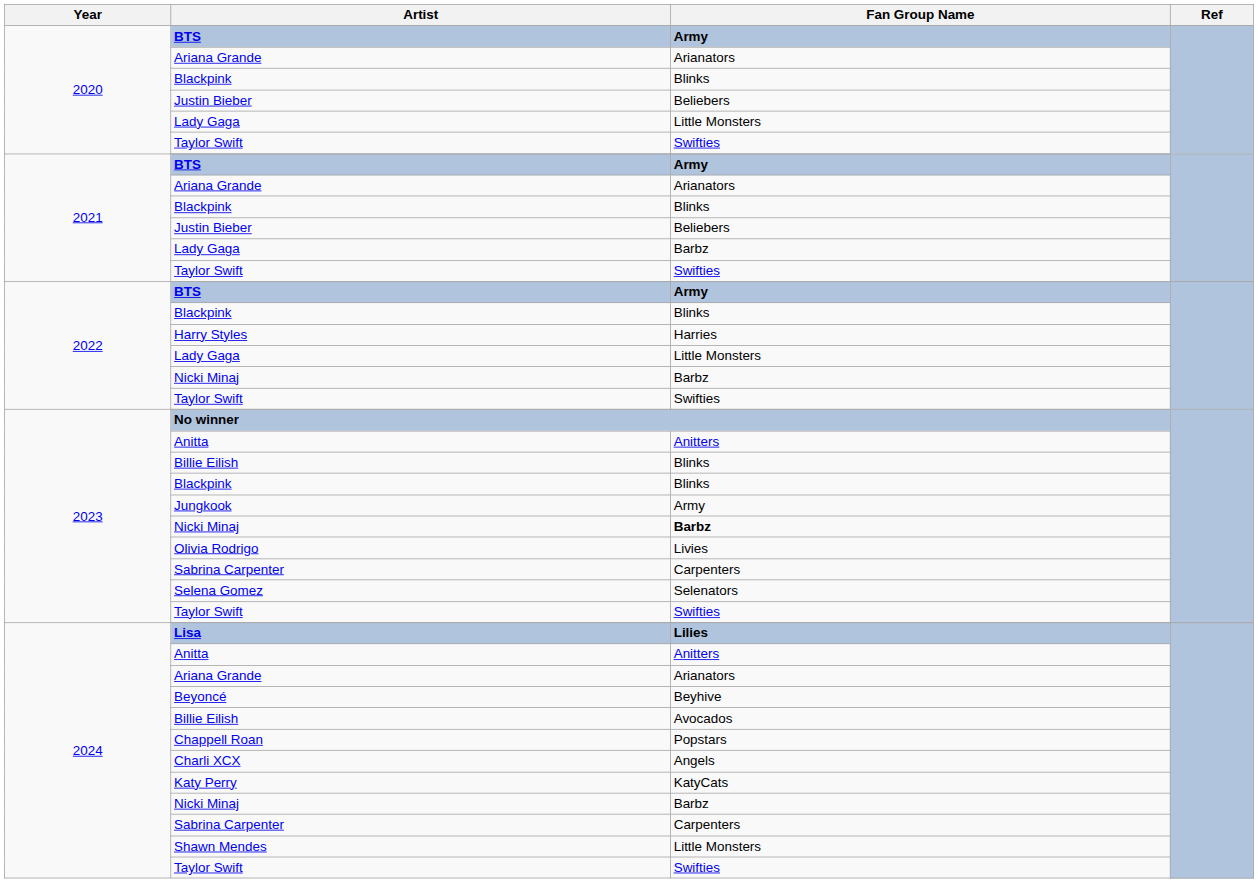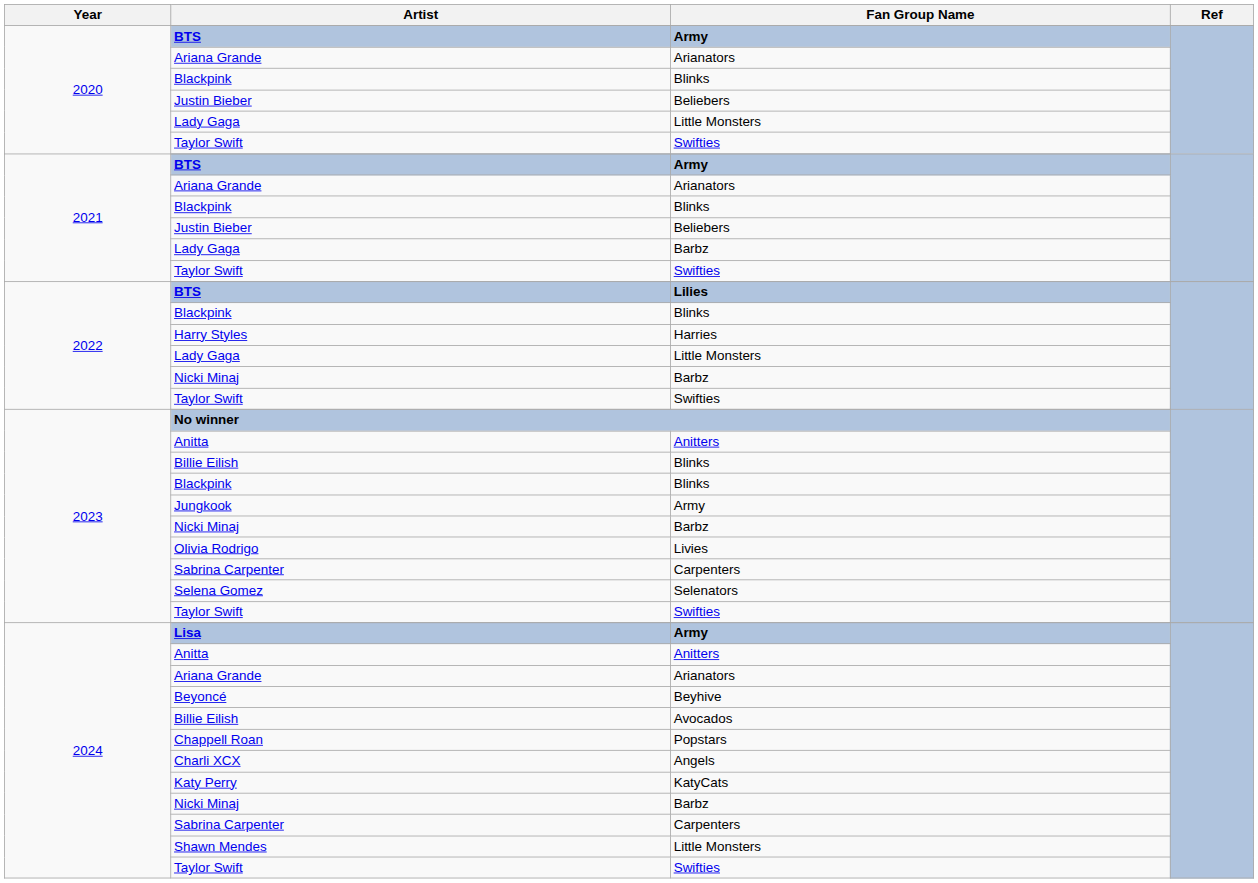 <table class="wikitable" style="width:75%;">
 <tr style="background:#bebebe;">
 <th style="width:10%;">Year</th>
 <th style="width:30%;">Artist</th>
 <th style="width:30%;">Fan Group Name</th>
 <th style="width:5%;">Ref</th>
 </tr>
 <tr>
 <td rowspan="7" align="center"><a href='#'>2020</a></td>
 </tr>
 <tr style="background:#B0C4DE">
 <td><strong><a href='#'>BTS</a></strong></td>
 <td><strong>Army</strong></td>
 <td rowspan="7" align="center"></td>
 </tr>
 <tr>
 <td><a href='#'>Ariana Grande</a></td>
 <td>Arianators</td>
 </tr>
 <tr>
 <td><a href='#'>Blackpink</a></td>
 <td>Blinks</td>
 </tr>
 <tr>
 <td><a href='#'>Justin Bieber</a></td>
 <td>Beliebers</td>
 </tr>
 <tr>
 <td><a href='#'>Lady Gaga</a></td>
 <td>Little Monsters</td>
 </tr>
 <tr>
 <td><a href='#'>Taylor Swift</a></td>
 <td><a href='#'>Swifties</a></td>
 </tr>
 <tr>
 <td rowspan="7" align="center"><a href='#'>2021</a></td>
 </tr>
 <tr style="background:#B0C4DE">
 <td><strong><a href='#'>BTS</a></strong></td>
 <td><strong>Army</strong></td>
 <td rowspan="6" align="center"></td>
 </tr>
 <tr>
 <td><a href='#'>Ariana Grande</a></td>
 <td>Arianators</td>
 </tr>
 <tr>
 <td><a href='#'>Blackpink</a></td>
 <td>Blinks</td>
 </tr>
 <tr>
 <td><a href='#'>Justin Bieber</a></td>
 <td>Beliebers</td>
 </tr>
 <tr>
 <td><a href='#'>Lady Gaga</a></td>
 <td>Barbz</td>
 </tr>
 <tr>
 <td><a href='#'>Taylor Swift</a></td>
 <td><a href='#'>Swifties</a></td>
 </tr>
 <tr>
 <td rowspan="7" align="center"><a href='#'>2022</a></td>
 </tr>
 <tr style="background:#B0C4DE">
 <td><strong><a href='#'>BTS</a></strong></td>
-<td><strong>Army</strong></td>
+<td><strong>Lilies</strong></td>
 <td rowspan="7" align="center"></td>
 </tr>
 <tr>
 <td><a href='#'>Blackpink</a></td>
 <td>Blinks</td>
 </tr>
 <tr>
 <td><a href='#'>Harry Styles</a></td>
 <td>Harries</td>
 </tr>
 <tr>
 <td><a href='#'>Lady Gaga</a></td>
 <td>Little Monsters</td>
 </tr>
 <tr>
 <td><a href='#'>Nicki Minaj</a></td>
 <td>Barbz</td>
 </tr>
 <tr>
 <td><a href='#'>Taylor Swift</a></td>
 <td>Swifties</td>
 </tr>
 <tr>
 <td rowspan="11" align="center"><a href='#'>2023</a></td>
 </tr>
 <tr style="background:#B0C4DE">
 <td colspan="2"><strong>No winner</strong></td>
 <td rowspan="10" align="center"></td>
 </tr>
 <tr>
 <td><a href='#'>Anitta</a></td>
 <td><a href='#'>Anitters</a></td>
 </tr>
 <tr>
 <td><a href='#'>Billie Eilish</a></td>
 <td>Blinks</td>
 </tr>
 <tr>
 <td><a href='#'>Blackpink</a></td>
 <td>Blinks</td>
 </tr>
 <tr>
 <td><a href='#'>Jungkook</a></td>
 <td>Army</td>
 </tr>
 <tr>
 <td><a href='#'>Nicki Minaj</a></td>
-<td><strong>Barbz</strong></td>
+<td>Barbz</td>
 </tr>
 <tr>
 <td><a href='#'>Olivia Rodrigo</a></td>
 <td>Livies</td>
 </tr>
 <tr>
 <td><a href='#'>Sabrina Carpenter</a></td>
 <td>Carpenters</td>
 </tr>
 <tr>
 <td><a href='#'>Selena Gomez</a></td>
 <td>Selenators</td>
 </tr>
 <tr>
 <td><a href='#'>Taylor Swift</a></td>
 <td><a href='#'>Swifties</a></td>
 </tr>
 <tr>
 <td rowspan="13" align="center"><a href='#'>2024</a></td>
 </tr>
 <tr style="background:#B0C4DE">
 <td><strong><a href='#'>Lisa</a></strong></td>
-<td><strong>Lilies</strong></td>
+<td><strong>Army</strong></td>
 <td rowspan="12" align="center" style="background:#B0C4DE"></td>
 </tr>
 <tr>
 <td><a href='#'>Anitta</a></td>
 <td><a href='#'>Anitters</a></td>
 </tr>
 <tr>
 <td><a href='#'>Ariana Grande</a></td>
 <td>Arianators</td>
 </tr>
 <tr>
 <td><a href='#'>Beyoncé</a></td>
 <td>Beyhive</td>
 </tr>
 <tr>
 <td><a href='#'>Billie Eilish</a></td>
 <td>Avocados</td>
 </tr>
 <tr>
 <td><a href='#'>Chappell Roan</a></td>
 <td>Popstars</td>
 </tr>
 <tr>
 <td><a href='#'>Charli XCX</a></td>
 <td>Angels</td>
 </tr>
 <tr>
 <td><a href='#'>Katy Perry</a></td>
 <td>KatyCats</td>
 </tr>
 <tr>
 <td><a href='#'>Nicki Minaj</a></td>
 <td>Barbz</td>
 </tr>
 <tr>
 <td><a href='#'>Sabrina Carpenter</a></td>
 <td>Carpenters</td>
 </tr>
 <tr>
 <td><a href='#'>Shawn Mendes</a></td>
 <td>Little Monsters</td>
 </tr>
 <tr>
 <td><a href='#'>Taylor Swift</a></td>
 <td><a href='#'>Swifties</a></td>
 </tr>
 </table>
